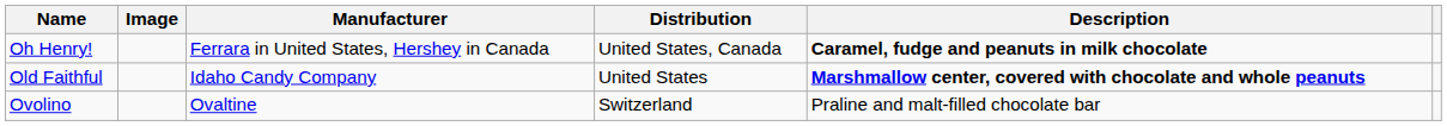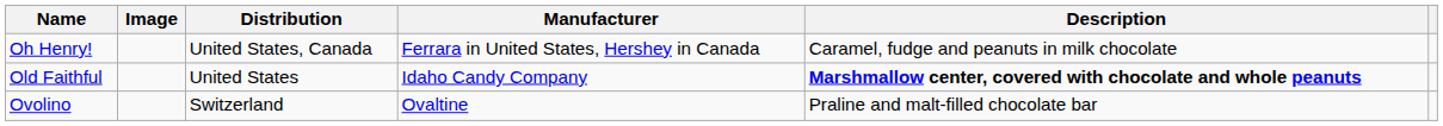 <table class="wikitable sortable" style="width:100%">
 <tr>
 <th>Name</th>
 <th class="unsortable">Image</th>
+<th>Distribution</th>
 <th>Manufacturer</th>
-<th>Distribution</th>
 <th>Description</th>
 <th></th>
 </tr>
 <tr>
 <td><a href='#'>Oh Henry!</a></td>
 <td></td>
+<td>United States, Canada</td>
 <td><a href='#'>Ferrara</a> in United States, <a href='#'>Hershey</a> in Canada</td>
-<td>United States, Canada</td>
-<td><strong>Caramel, fudge and peanuts in milk chocolate</strong></td>
+<td>Caramel, fudge and peanuts in milk chocolate</td>
 <td></td>
 </tr>
 <tr>
 <td><a href='#'>Old Faithful</a></td>
 <td></td>
+<td>United States</td>
 <td><a href='#'>Idaho Candy Company</a></td>
-<td>United States</td>
 <td><strong><a href='#'>Marshmallow</a> center, covered with chocolate and whole <a href='#'>peanuts</a></strong></td>
 <td></td>
 </tr>
 <tr>
 <td><a href='#'>Ovolino</a></td>
 <td></td>
+<td>Switzerland</td>
 <td><a href='#'>Ovaltine</a></td>
-<td>Switzerland</td>
 <td>Praline and malt-filled chocolate bar</td>
 <td></td>
 </tr>
 </table>
